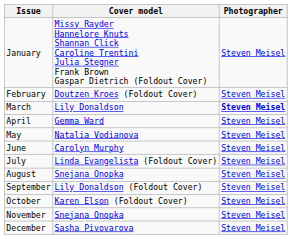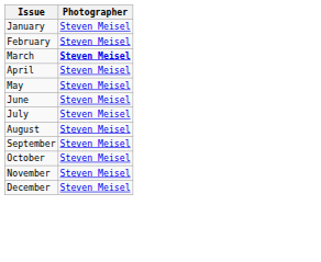 <table class="sortable wikitable">
 <tr>
 <th>Issue</th>
-<th>Cover model</th>
 <th>Photographer</th>
 </tr>
 <tr>
 <td>January</td>
-<td><a href='#'>Missy Rayder</a><br><a href='#'>Hannelore Knuts</a><br><a href='#'>Shannan Click</a><br><a href='#'>Caroline Trentini</a><br><a href='#'>Julia Stegner</a><br>Frank Brown<br>Gaspar Dietrich (Foldout Cover)</td>
 <td><a href='#'>Steven Meisel</a></td>
 </tr>
 <tr>
 <td>February</td>
-<td><a href='#'>Doutzen Kroes</a> (Foldout Cover)</td>
 <td><a href='#'>Steven Meisel</a></td>
 </tr>
 <tr>
 <td>March</td>
-<td><a href='#'>Lily Donaldson</a></td>
 <td><strong><a href='#'>Steven Meisel</a></strong></td>
 </tr>
 <tr>
 <td>April</td>
-<td><a href='#'>Gemma Ward</a></td>
 <td><a href='#'>Steven Meisel</a></td>
 </tr>
 <tr>
 <td>May</td>
-<td><a href='#'>Natalia Vodianova</a></td>
 <td><a href='#'>Steven Meisel</a></td>
 </tr>
 <tr>
 <td>June</td>
-<td><a href='#'>Carolyn Murphy</a></td>
 <td><a href='#'>Steven Meisel</a></td>
 </tr>
 <tr>
 <td>July</td>
-<td><a href='#'>Linda Evangelista</a> (Foldout Cover)</td>
 <td><a href='#'>Steven Meisel</a></td>
 </tr>
 <tr>
 <td>August</td>
-<td><a href='#'>Snejana Onopka</a></td>
 <td><a href='#'>Steven Meisel</a></td>
 </tr>
 <tr>
 <td>September</td>
-<td><a href='#'>Lily Donaldson</a> (Foldout Cover)</td>
 <td><a href='#'>Steven Meisel</a></td>
 </tr>
 <tr>
 <td>October</td>
-<td><a href='#'>Karen Elson</a> (Foldout Cover)</td>
 <td><a href='#'>Steven Meisel</a></td>
 </tr>
 <tr>
 <td>November</td>
-<td><a href='#'>Snejana Onopka</a></td>
 <td><a href='#'>Steven Meisel</a></td>
 </tr>
 <tr>
 <td>December</td>
-<td><a href='#'>Sasha Pivovarova</a></td>
 <td><a href='#'>Steven Meisel</a></td>
 </tr>
 </table>
